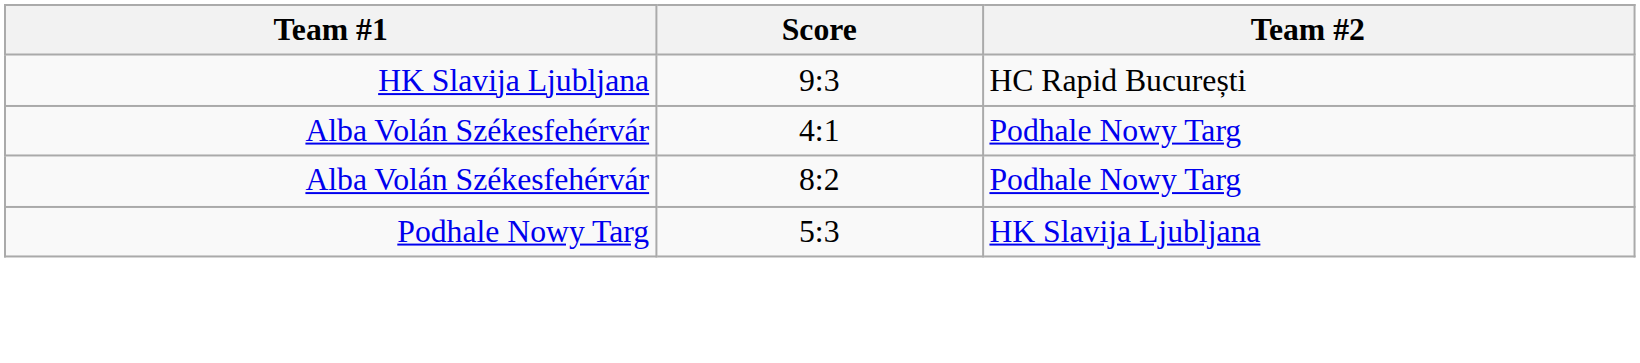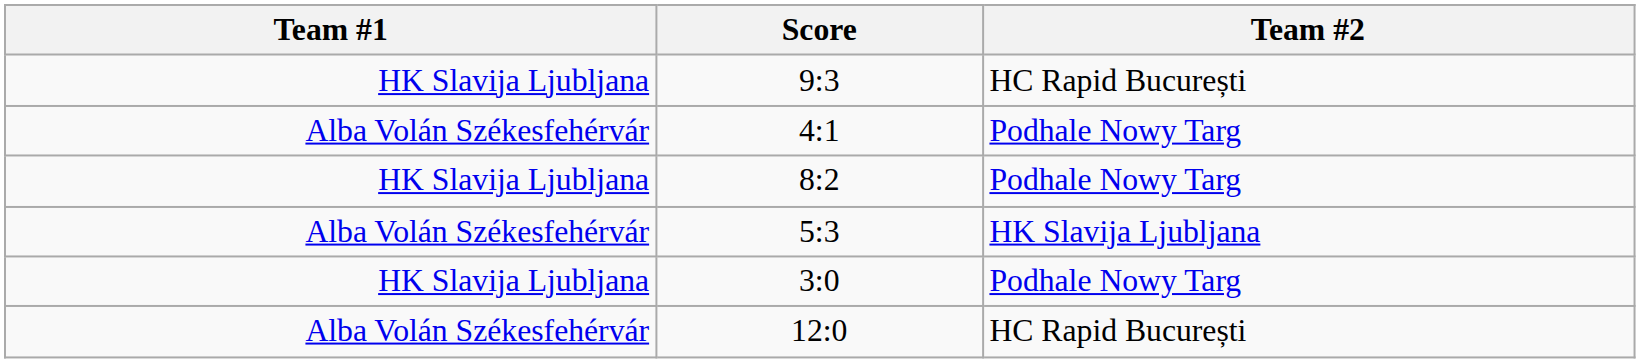 <table class="wikitable" style="text-align: center;">
 <tr>
 <th width=22%>Team #1</th>
 <th width=11%>Score</th>
 <th width=22%>Team #2</th>
 </tr>
 <tr>
 <td style="text-align: right;"><a href='#'>HK Slavija Ljubljana</a> </td>
 <td>9:3</td>
 <td style="text-align: left;"> HC Rapid București</td>
 </tr>
 <tr>
 <td style="text-align: right;"><a href='#'>Alba Volán Székesfehérvár</a> </td>
 <td>4:1</td>
 <td style="text-align: left;"> <a href='#'>Podhale Nowy Targ</a></td>
 </tr>
 <tr>
-<td style="text-align: right;"><a href='#'>Alba Volán Székesfehérvár</a> </td>
+<td style="text-align: right;"><a href='#'>HK Slavija Ljubljana</a> </td>
 <td>8:2</td>
 <td style="text-align: left;"> <a href='#'>Podhale Nowy Targ</a></td>
 </tr>
 <tr>
-<td style="text-align: right;"><a href='#'>Podhale Nowy Targ</a> </td>
+<td style="text-align: right;"><a href='#'>Alba Volán Székesfehérvár</a> </td>
 <td>5:3</td>
 <td style="text-align: left;"> <a href='#'>HK Slavija Ljubljana</a></td>
 </tr>
+<tr>
+<td style="text-align: right;"><a href='#'>HK Slavija Ljubljana</a> </td>
+<td>3:0</td>
+<td style="text-align: left;"> <a href='#'>Podhale Nowy Targ</a></td>
+</tr>
+<tr>
+<td style="text-align: right;"><a href='#'>Alba Volán Székesfehérvár</a> </td>
+<td>12:0</td>
+<td style="text-align: left;"> HC Rapid București</td>
+</tr>
 </table>
